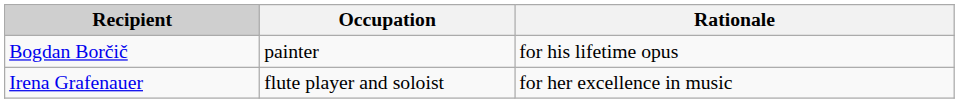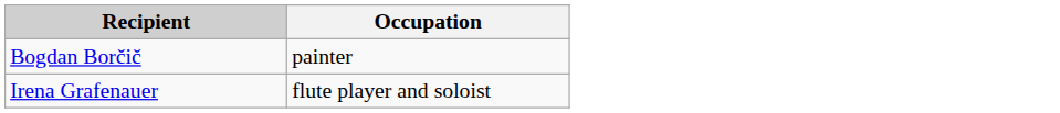 <table class="wikitable">
 <tr>
 <th style="background-color:#cfcfcf;"  align="center">Recipient</th>
 <th>Occupation</th>
-<th>Rationale</th>
 </tr>
 <tr>
 <td><a href='#'>Bogdan Borčič</a></td>
 <td>painter</td>
-<td>for his lifetime opus</td>
 </tr>
 <tr>
 <td style="width: 200px;"><a href='#'>Irena Grafenauer</a></td>
 <td style="width: 200px;">flute player and soloist</td>
-<td style="width: 350px;">for her excellence in music</td>
 </tr>
 </table>
